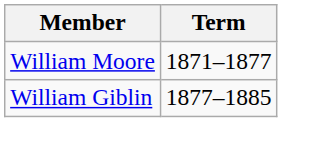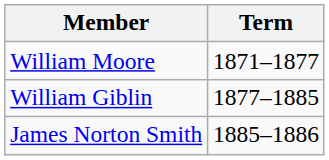 <table class="wikitable">
 <tr>
 <th>Member</th>
 <th>Term</th>
 </tr>
 <tr>
 <td><a href='#'>William Moore</a></td>
 <td>1871–1877</td>
 </tr>
 <tr>
 <td><a href='#'>William Giblin</a></td>
 <td>1877–1885</td>
 </tr>
+<tr>
+<td><a href='#'>James Norton Smith</a></td>
+<td>1885–1886</td>
+</tr>
 </table>
